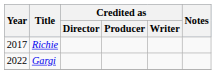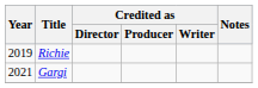 <table class="wikitable">
 <tr style="background:#B0C4DE; text-align:center;">
 <th rowspan="2" scope="col">Year</th>
 <th rowspan="2" scope="col">Title</th>
 <th scope="col"  colspan="3">Credited as</th>
 <th rowspan="2" class="unsortable" scope="col">Notes</th>
 </tr>
 <tr>
 <th>Director</th>
 <th>Producer</th>
 <th>Writer</th>
 </tr>
 <tr>
-<td>2017</td>
+<td>2019</td>
 <td><a href='#'><em>Richie</em></a></td>
 <td></td>
 <td></td>
 <td></td>
 <td></td>
 </tr>
 <tr>
-<td>2022</td>
+<td>2021</td>
 <td><a href='#'><em>Gargi</em></a></td>
 <td></td>
 <td></td>
 <td></td>
 <td></td>
 </tr>
 <tr>
 </tr>
 </table>
